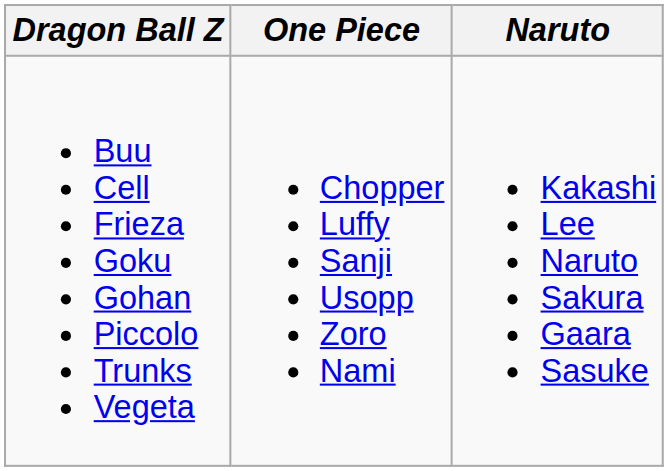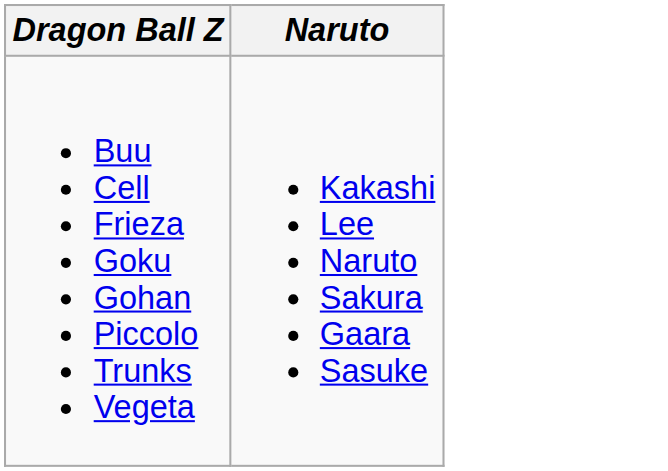 <table class="wikitable">
 <tr>
 <th><em>Dragon Ball Z</em></th>
-<th><em>One Piece</em></th>
 <th><em>Naruto</em></th>
 </tr>
 <tr>
 <td><br><ul><li><a href='#'>Buu</a></li><li><a href='#'>Cell</a></li><li><a href='#'>Frieza</a></li><li><a href='#'>Goku</a></li><li><a href='#'>Gohan</a></li><li><a href='#'>Piccolo</a></li><li><a href='#'>Trunks</a></li><li><a href='#'>Vegeta</a></li></ul></td>
-<td><br><ul><li><a href='#'>Chopper</a></li><li><a href='#'>Luffy</a></li><li><a href='#'>Sanji</a></li><li><a href='#'>Usopp</a></li><li><a href='#'>Zoro</a></li><li><a href='#'>Nami</a></li></ul></td>
 <td><br><ul><li><a href='#'>Kakashi</a></li><li><a href='#'>Lee</a></li><li><a href='#'>Naruto</a></li><li><a href='#'>Sakura</a></li><li><a href='#'>Gaara</a></li><li><a href='#'>Sasuke</a></li></ul></td>
 </tr>
 </table>
